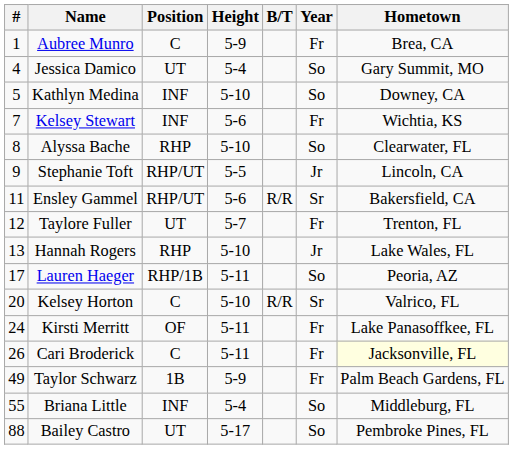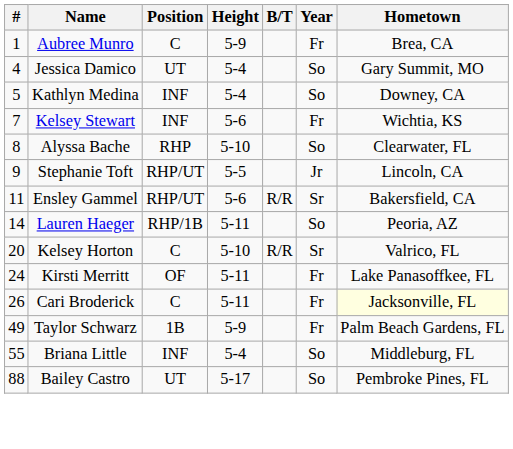 <table class="wikitable">
 <tr>
 <th>#</th>
 <th>Name</th>
 <th>Position</th>
 <th>Height</th>
 <th>B/T</th>
 <th>Year</th>
 <th>Hometown</th>
 </tr>
 <tr align=center>
 <td>1</td>
 <td><a href='#'>Aubree Munro</a></td>
 <td>C</td>
 <td>5-9</td>
 <td></td>
 <td>Fr</td>
 <td>Brea, CA</td>
 </tr>
 <tr align=center>
 <td>4</td>
 <td>Jessica Damico</td>
 <td>UT</td>
 <td>5-4</td>
 <td></td>
 <td>So</td>
 <td>Gary Summit, MO</td>
 </tr>
 <tr align=center>
 <td>5</td>
 <td>Kathlyn Medina</td>
 <td>INF</td>
-<td>5-10</td>
+<td>5-4</td>
 <td></td>
 <td>So</td>
 <td>Downey, CA</td>
 </tr>
 <tr align=center>
 <td>7</td>
 <td><a href='#'>Kelsey Stewart</a></td>
 <td>INF</td>
 <td>5-6</td>
 <td></td>
 <td>Fr</td>
 <td>Wichtia, KS</td>
 </tr>
 <tr align=center>
 <td>8</td>
 <td>Alyssa Bache</td>
 <td>RHP</td>
 <td>5-10</td>
 <td></td>
 <td>So</td>
 <td>Clearwater, FL</td>
 </tr>
 <tr align=center>
 <td>9</td>
 <td>Stephanie Toft</td>
 <td>RHP/UT</td>
 <td>5-5</td>
 <td></td>
 <td>Jr</td>
 <td>Lincoln, CA</td>
 </tr>
 <tr align=center>
 <td>11</td>
 <td>Ensley Gammel</td>
 <td>RHP/UT</td>
 <td>5-6</td>
 <td>R/R</td>
 <td>Sr</td>
 <td>Bakersfield, CA</td>
 </tr>
 <tr align=center>
-<td>12</td>
-<td>Taylore Fuller</td>
-<td>UT</td>
-<td>5-7</td>
-<td></td>
-<td>Fr</td>
-<td>Trenton, FL</td>
-</tr>
-<tr align=center>
-<td>13</td>
-<td>Hannah Rogers</td>
-<td>RHP</td>
-<td>5-10</td>
-<td></td>
-<td>Jr</td>
-<td>Lake Wales, FL</td>
-</tr>
-<tr align=center>
-<td>17</td>
+<td>14</td>
 <td><a href='#'>Lauren Haeger</a></td>
 <td>RHP/1B</td>
 <td>5-11</td>
 <td></td>
 <td>So</td>
 <td>Peoria, AZ</td>
 </tr>
 <tr align=center>
 <td>20</td>
 <td>Kelsey Horton</td>
 <td>C</td>
 <td>5-10</td>
 <td>R/R</td>
 <td>Sr</td>
 <td>Valrico, FL</td>
 </tr>
 <tr align=center>
 <td>24</td>
 <td>Kirsti Merritt</td>
 <td>OF</td>
 <td>5-11</td>
 <td></td>
 <td>Fr</td>
 <td>Lake Panasoffkee, FL</td>
 </tr>
 <tr align=center>
 <td>26</td>
 <td>Cari Broderick</td>
 <td>C</td>
 <td>5-11</td>
 <td></td>
 <td>Fr</td>
 <td style="background: lightyellow;">Jacksonville, FL</td>
 </tr>
 <tr align=center>
 <td>49</td>
 <td>Taylor Schwarz</td>
 <td>1B</td>
 <td>5-9</td>
 <td></td>
 <td>Fr</td>
 <td>Palm Beach Gardens, FL</td>
 </tr>
 <tr align=center>
 <td>55</td>
 <td>Briana Little</td>
 <td>INF</td>
 <td>5-4</td>
 <td></td>
 <td>So</td>
 <td>Middleburg, FL</td>
 </tr>
 <tr align=center>
 <td>88</td>
 <td>Bailey Castro</td>
 <td>UT</td>
 <td>5-17</td>
 <td></td>
 <td>So</td>
 <td>Pembroke Pines, FL</td>
 </tr>
 </table>
